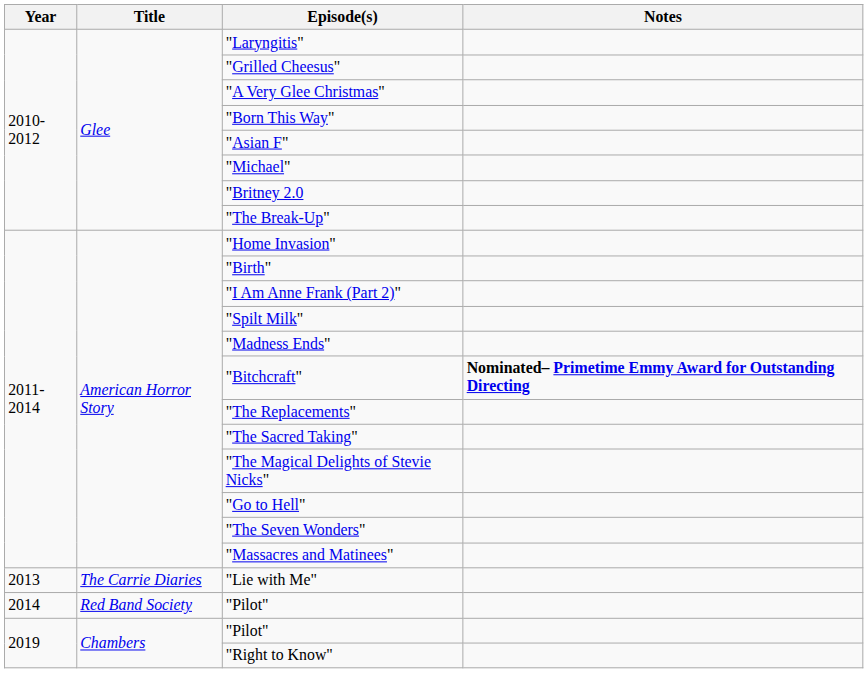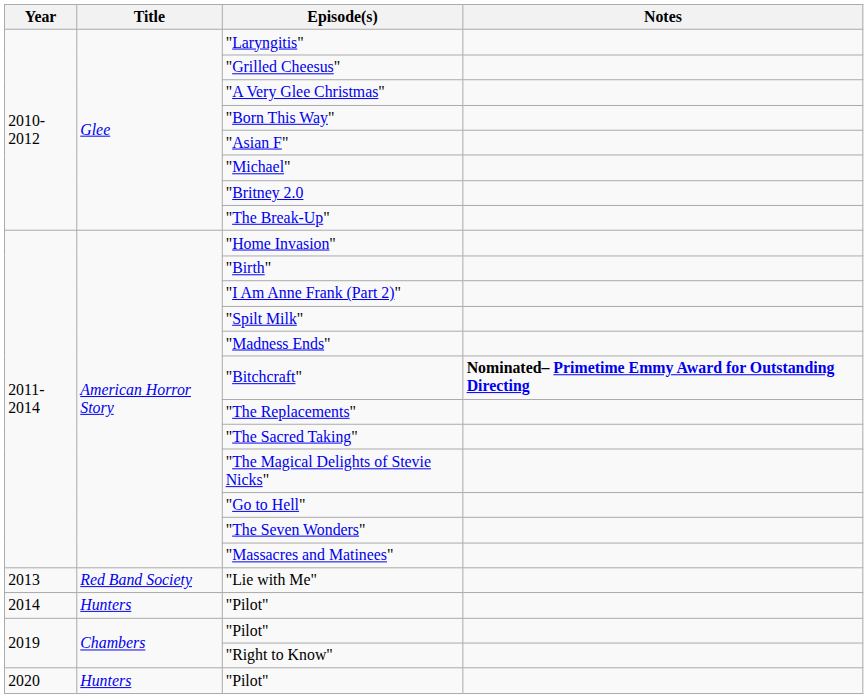 <table class="wikitable">
 <tr>
 <th>Year</th>
 <th>Title</th>
 <th>Episode(s)</th>
 <th>Notes</th>
 </tr>
 <tr>
 <td rowspan=8>2010-2012</td>
 <td rowspan="8"><em><a href='#'>Glee</a></em></td>
 <td>"<a href='#'>Laryngitis</a>"</td>
 <td></td>
 </tr>
 <tr>
 <td>"<a href='#'>Grilled Cheesus</a>"</td>
 <td></td>
 </tr>
 <tr>
 <td>"<a href='#'>A Very Glee Christmas</a>"</td>
 <td></td>
 </tr>
 <tr>
 <td>"<a href='#'>Born This Way</a>"</td>
 <td></td>
 </tr>
 <tr>
 <td>"<a href='#'>Asian F</a>"</td>
 <td></td>
 </tr>
 <tr>
 <td>"<a href='#'>Michael</a>"</td>
 <td></td>
 </tr>
 <tr>
 <td>"<a href='#'>Britney 2.0</a></td>
 <td></td>
 </tr>
 <tr>
 <td>"<a href='#'>The Break-Up</a>"</td>
 <td></td>
 </tr>
 <tr>
 <td rowspan=12>2011-2014</td>
 <td rowspan="12"><em><a href='#'>American Horror Story</a></em></td>
 <td>"<a href='#'>Home Invasion</a>"</td>
 <td></td>
 </tr>
 <tr>
 <td>"<a href='#'>Birth</a>"</td>
 <td></td>
 </tr>
 <tr>
 <td>"<a href='#'>I Am Anne Frank (Part 2)</a>"</td>
 <td></td>
 </tr>
 <tr>
 <td>"<a href='#'>Spilt Milk</a>"</td>
 <td></td>
 </tr>
 <tr>
 <td>"<a href='#'>Madness Ends</a>"</td>
 <td></td>
 </tr>
 <tr>
 <td>"<a href='#'>Bitchcraft</a>"</td>
 <td><strong>Nominated– <a href='#'>Primetime Emmy Award for Outstanding Directing</a></strong></td>
 </tr>
 <tr>
 <td>"<a href='#'>The Replacements</a>"</td>
 <td></td>
 </tr>
 <tr>
 <td>"<a href='#'>The Sacred Taking</a>"</td>
 <td></td>
 </tr>
 <tr>
 <td>"<a href='#'>The Magical Delights of Stevie Nicks</a>"</td>
 <td></td>
 </tr>
 <tr>
 <td>"<a href='#'>Go to Hell</a>"</td>
 <td></td>
 </tr>
 <tr>
 <td>"<a href='#'>The Seven Wonders</a>"</td>
 <td></td>
 </tr>
 <tr>
 <td>"<a href='#'>Massacres and Matinees</a>"</td>
 <td></td>
 </tr>
 <tr>
 <td>2013</td>
-<td><em><a href='#'>The Carrie Diaries</a></em></td>
+<td><em><a href='#'>Red Band Society</a></em></td>
 <td>"Lie with Me"</td>
 <td></td>
 </tr>
 <tr>
 <td>2014</td>
-<td><em><a href='#'>Red Band Society</a></em></td>
+<td><em><a href='#'>Hunters</a></em></td>
 <td>"Pilot"</td>
 <td></td>
 </tr>
 <tr>
 <td rowspan=2>2019</td>
 <td rowspan="2"><em><a href='#'>Chambers</a></em></td>
 <td>"Pilot"</td>
 <td></td>
 </tr>
 <tr>
 <td>"Right to Know"</td>
 <td></td>
 </tr>
+<tr>
+<td>2020</td>
+<td><em><a href='#'>Hunters</a></em></td>
+<td>"Pilot"</td>
+<td></td>
+</tr>
 </table>
